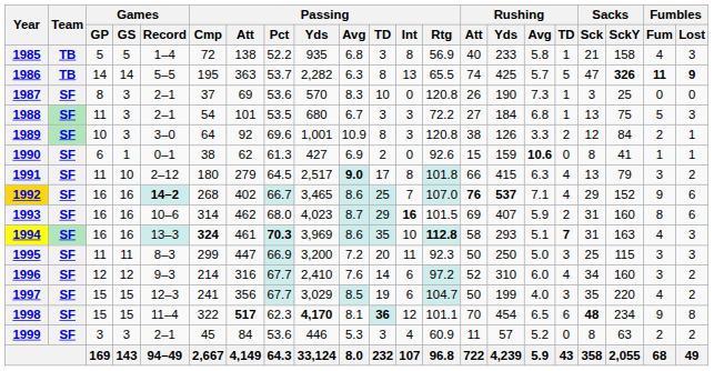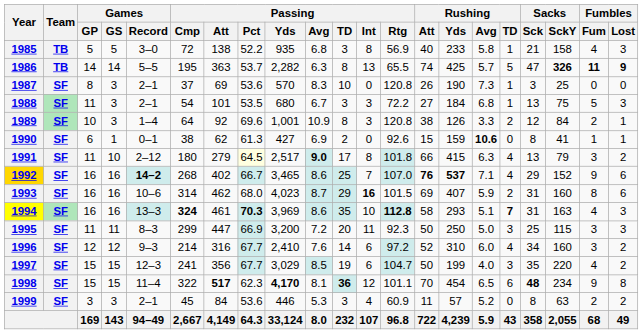 <table class="wikitable" style="text-align:center;">
 <tr>
 <th rowspan="2">Year</th>
 <th rowspan="2">Team</th>
 <th colspan="3">Games</th>
 <th colspan="8">Passing</th>
 <th colspan="4">Rushing</th>
 <th colspan="2">Sacks</th>
 <th colspan="2">Fumbles</th>
 </tr>
 <tr>
 <th>GP</th>
 <th>GS</th>
 <th>Record</th>
 <th>Cmp</th>
 <th>Att</th>
 <th>Pct</th>
 <th>Yds</th>
 <th>Avg</th>
 <th>TD</th>
 <th>Int</th>
 <th>Rtg</th>
 <th>Att</th>
 <th>Yds</th>
 <th>Avg</th>
 <th>TD</th>
 <th>Sck</th>
 <th>SckY</th>
 <th>Fum</th>
 <th>Lost</th>
 </tr>
 <tr>
 <th><a href='#'>1985</a></th>
 <th><a href='#'>TB</a></th>
 <td>5</td>
 <td>5</td>
-<td>1–4</td>
+<td>3–0</td>
 <td>72</td>
 <td>138</td>
 <td>52.2</td>
 <td>935</td>
 <td>6.8</td>
 <td>3</td>
 <td>8</td>
 <td>56.9</td>
 <td>40</td>
 <td>233</td>
 <td>5.8</td>
 <td>1</td>
 <td>21</td>
 <td>158</td>
 <td>4</td>
 <td>3</td>
 </tr>
 <tr>
 <th><a href='#'>1986</a></th>
 <th><a href='#'>TB</a></th>
 <td>14</td>
 <td>14</td>
 <td>5–5</td>
 <td>195</td>
 <td>363</td>
 <td>53.7</td>
 <td>2,282</td>
 <td>6.3</td>
 <td>8</td>
 <td>13</td>
 <td>65.5</td>
 <td>74</td>
 <td>425</td>
 <td>5.7</td>
 <td>5</td>
 <td>47</td>
 <td><strong>326</strong></td>
 <td><strong>11</strong></td>
 <td><strong>9</strong></td>
 </tr>
 <tr>
 <th><a href='#'>1987</a></th>
 <th><a href='#'>SF</a></th>
 <td>8</td>
 <td>3</td>
 <td>2–1</td>
 <td>37</td>
 <td>69</td>
 <td>53.6</td>
 <td>570</td>
 <td>8.3</td>
 <td>10</td>
 <td>0</td>
 <td>120.8</td>
 <td>26</td>
 <td>190</td>
 <td>7.3</td>
 <td>1</td>
 <td>3</td>
 <td>25</td>
 <td>0</td>
 <td>0</td>
 </tr>
 <tr>
 <th><a href='#'>1988</a></th>
 <th style="background:#afe6ba;"><a href='#'>SF</a></th>
 <td>11</td>
 <td>3</td>
 <td>2–1</td>
 <td>54</td>
 <td>101</td>
 <td>53.5</td>
 <td>680</td>
 <td>6.7</td>
 <td>3</td>
 <td>3</td>
 <td>72.2</td>
 <td>27</td>
 <td>184</td>
 <td>6.8</td>
 <td>1</td>
 <td>13</td>
 <td>75</td>
 <td>5</td>
 <td>3</td>
 </tr>
 <tr>
 <th><a href='#'>1989</a></th>
 <th style="background:#afe6ba;"><a href='#'>SF</a></th>
 <td>10</td>
 <td>3</td>
-<td>3–0</td>
+<td>1–4</td>
 <td>64</td>
 <td>92</td>
 <td>69.6</td>
 <td>1,001</td>
 <td>10.9</td>
 <td>8</td>
 <td>3</td>
 <td>120.8</td>
 <td>38</td>
 <td>126</td>
 <td>3.3</td>
 <td>2</td>
 <td>12</td>
 <td>84</td>
 <td>2</td>
 <td>1</td>
 </tr>
 <tr>
 <th><a href='#'>1990</a></th>
 <th><a href='#'>SF</a></th>
 <td>6</td>
 <td>1</td>
 <td>0–1</td>
 <td>38</td>
 <td>62</td>
 <td>61.3</td>
 <td>427</td>
 <td>6.9</td>
 <td>2</td>
 <td>0</td>
 <td>92.6</td>
 <td>15</td>
 <td>159</td>
 <td><strong>10.6</strong></td>
 <td>0</td>
 <td>8</td>
 <td>41</td>
 <td>1</td>
 <td>1</td>
 </tr>
 <tr>
 <th><a href='#'>1991</a></th>
 <th><a href='#'>SF</a></th>
 <td>11</td>
 <td>10</td>
 <td>2–12</td>
 <td>180</td>
 <td>279</td>
-<td>64.5</td>
+<td style="background: lightyellow;">64.5</td>
 <td>2,517</td>
 <td style="background:#cfecec;"><strong>9.0</strong></td>
 <td>17</td>
 <td>8</td>
 <td style="background:#cfecec;">101.8</td>
 <td>66</td>
 <td>415</td>
 <td>6.3</td>
 <td>4</td>
 <td>13</td>
 <td>79</td>
 <td>3</td>
 <td>2</td>
 </tr>
 <tr>
 <th style="background:#ffd700; width:3em;"><a href='#'>1992</a></th>
 <th><a href='#'>SF</a></th>
 <td>16</td>
 <td>16</td>
 <td style="background:#cfecec;"><strong>14–2</strong></td>
 <td>268</td>
 <td>402</td>
 <td style="background:#cfecec;">66.7</td>
 <td>3,465</td>
 <td style="background:#cfecec;">8.6</td>
 <td style="background:#cfecec;">25</td>
 <td>7</td>
 <td style="background:#cfecec;">107.0</td>
 <td><strong>76</strong></td>
 <td><strong>537</strong></td>
 <td>7.1</td>
 <td>4</td>
 <td>29</td>
 <td>152</td>
 <td>9</td>
 <td>6</td>
 </tr>
 <tr>
 <th><a href='#'>1993</a></th>
 <th><a href='#'>SF</a></th>
 <td>16</td>
 <td>16</td>
 <td>10–6</td>
 <td>314</td>
 <td>462</td>
 <td>68.0</td>
 <td>4,023</td>
 <td style="background:#cfecec;">8.7</td>
 <td style="background:#cfecec;">29</td>
 <td><strong>16</strong></td>
 <td style="background:#cfececm;">101.5</td>
 <td>69</td>
 <td>407</td>
 <td>5.9</td>
 <td>2</td>
 <td>31</td>
 <td>160</td>
 <td>8</td>
 <td>6</td>
 </tr>
 <tr>
 <th style="background:#ffff00; width:3em;"><a href='#'>1994</a></th>
 <th style="background:#afe6ba;"><a href='#'>SF</a></th>
 <td>16</td>
 <td>16</td>
 <td style="background:#cfecec;">13–3</td>
 <td><strong>324</strong></td>
 <td>461</td>
 <td style="background:#cfecec;"><strong>70.3</strong></td>
 <td>3,969</td>
 <td style="background:#cfecec;">8.6</td>
 <td style="background:#cfecec;">35</td>
 <td>10</td>
 <td style="background:#cfecec;"><strong>112.8</strong></td>
 <td>58</td>
 <td>293</td>
 <td>5.1</td>
 <td><strong>7</strong></td>
 <td>31</td>
 <td>163</td>
 <td>4</td>
 <td>3</td>
 </tr>
 <tr>
 <th><a href='#'>1995</a></th>
 <th><a href='#'>SF</a></th>
 <td>11</td>
 <td>11</td>
 <td>8–3</td>
 <td>299</td>
 <td>447</td>
 <td style="background:#cfecec;">66.9</td>
 <td>3,200</td>
 <td>7.2</td>
 <td>20</td>
 <td>11</td>
 <td>92.3</td>
 <td>50</td>
 <td>250</td>
 <td>5.0</td>
 <td>3</td>
 <td>25</td>
 <td>115</td>
 <td>3</td>
 <td>3</td>
 </tr>
 <tr>
 <th><a href='#'>1996</a></th>
 <th><a href='#'>SF</a></th>
 <td>12</td>
 <td>12</td>
 <td>9–3</td>
 <td>214</td>
 <td>316</td>
 <td style="background:#cfecec;">67.7</td>
 <td>2,410</td>
 <td>7.6</td>
 <td>14</td>
 <td>6</td>
 <td style="background:#cfecec;">97.2</td>
 <td>52</td>
 <td>310</td>
 <td>6.0</td>
 <td>4</td>
 <td>34</td>
 <td>160</td>
 <td>3</td>
 <td>2</td>
 </tr>
 <tr>
 <th><a href='#'>1997</a></th>
 <th><a href='#'>SF</a></th>
 <td>15</td>
 <td>15</td>
 <td>12–3</td>
 <td>241</td>
 <td>356</td>
 <td style="background:#cfecec;">67.7</td>
 <td>3,029</td>
 <td style="background:#cfecec;">8.5</td>
 <td>19</td>
 <td>6</td>
 <td style="background:#cfecec;">104.7</td>
 <td>50</td>
 <td>199</td>
 <td>4.0</td>
 <td>3</td>
 <td>35</td>
 <td>220</td>
 <td>4</td>
 <td>2</td>
 </tr>
 <tr>
 <th><a href='#'>1998</a></th>
 <th><a href='#'>SF</a></th>
 <td>15</td>
 <td>15</td>
 <td>11–4</td>
 <td>322</td>
 <td><strong>517</strong></td>
 <td>62.3</td>
 <td><strong>4,170</strong></td>
 <td>8.1</td>
 <td style="background:#cfecec;"><strong>36</strong></td>
 <td>12</td>
 <td>101.1</td>
 <td>70</td>
 <td>454</td>
 <td>6.5</td>
 <td>6</td>
 <td><strong>48</strong></td>
 <td>234</td>
 <td>9</td>
 <td>8</td>
 </tr>
 <tr>
 <th><a href='#'>1999</a></th>
 <th><a href='#'>SF</a></th>
 <td>3</td>
 <td>3</td>
 <td>2–1</td>
 <td>45</td>
 <td>84</td>
 <td>53.6</td>
 <td>446</td>
 <td>5.3</td>
 <td>3</td>
 <td>4</td>
 <td>60.9</td>
 <td>11</td>
 <td>57</td>
 <td>5.2</td>
 <td>0</td>
 <td>8</td>
 <td>63</td>
 <td>2</td>
 <td>2</td>
 </tr>
 <tr>
 <th colspan="2"></th>
 <th>169</th>
 <th>143</th>
 <th>94–49</th>
 <th>2,667</th>
 <th>4,149</th>
 <th>64.3</th>
 <th>33,124</th>
 <th>8.0</th>
 <th>232</th>
 <th>107</th>
 <th>96.8</th>
 <th>722</th>
 <th>4,239</th>
 <th>5.9</th>
 <th>43</th>
 <th>358</th>
 <th>2,055</th>
 <th>68</th>
 <th>49</th>
 </tr>
 </table>
